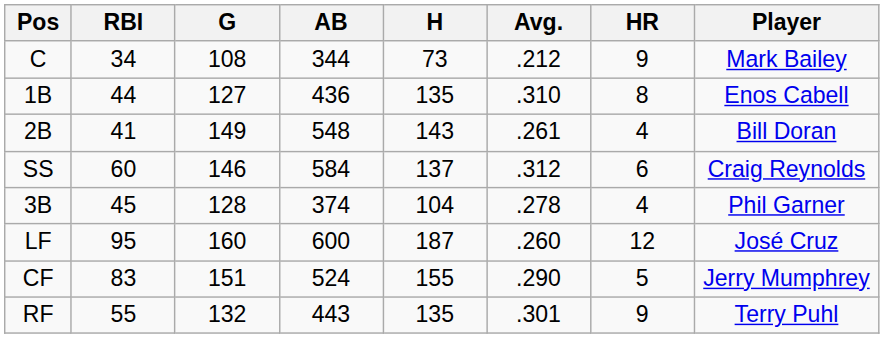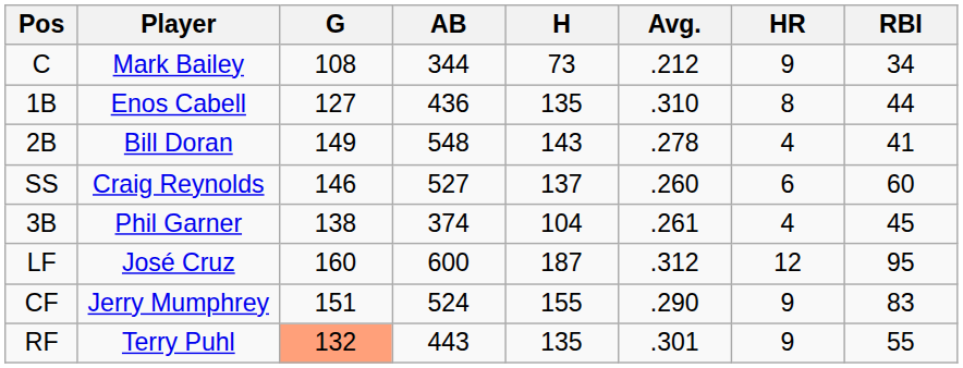 <table class="wikitable sortable">
 <tr>
 <th bgcolor="#DDDDFF" width="5%">Pos</th>
-<th bgcolor="#DDDDFF" width="9%">RBI</th>
+<th bgcolor="#DDDDFF" width="16%">Player</th>
 <th bgcolor="#DDDDFF" width="9%">G</th>
 <th bgcolor="#DDDDFF" width="9%">AB</th>
 <th bgcolor="#DDDDFF" width="9%">H</th>
 <th bgcolor="#DDDDFF" width="9%">Avg.</th>
 <th bgcolor="#DDDDFF" width="9%">HR</th>
-<th bgcolor="#DDDDFF" width="16%">Player</th>
+<th bgcolor="#DDDDFF" width="9%">RBI</th>
 </tr>
 <tr align=center>
 <td>C</td>
-<td>34</td>
+<td><a href='#'>Mark Bailey</a></td>
 <td>108</td>
 <td>344</td>
 <td>73</td>
 <td>.212</td>
 <td>9</td>
-<td><a href='#'>Mark Bailey</a></td>
+<td>34</td>
 </tr>
 <tr align=center>
 <td>1B</td>
-<td>44</td>
+<td><a href='#'>Enos Cabell</a></td>
 <td>127</td>
 <td>436</td>
 <td>135</td>
 <td>.310</td>
 <td>8</td>
-<td><a href='#'>Enos Cabell</a></td>
+<td>44</td>
 </tr>
 <tr align=center>
 <td>2B</td>
-<td>41</td>
+<td><a href='#'>Bill Doran</a></td>
 <td>149</td>
 <td>548</td>
 <td>143</td>
-<td>.261</td>
+<td>.278</td>
 <td>4</td>
-<td><a href='#'>Bill Doran</a></td>
+<td>41</td>
 </tr>
 <tr align=center>
 <td>SS</td>
+<td><a href='#'>Craig Reynolds</a></td>
+<td>146</td>
+<td>527</td>
+<td>137</td>
+<td>.260</td>
+<td>6</td>
 <td>60</td>
-<td>146</td>
-<td>584</td>
-<td>137</td>
-<td>.312</td>
-<td>6</td>
-<td><a href='#'>Craig Reynolds</a></td>
 </tr>
 <tr align=center>
 <td>3B</td>
-<td>45</td>
-<td>128</td>
+<td><a href='#'>Phil Garner</a></td>
+<td>138</td>
 <td>374</td>
 <td>104</td>
-<td>.278</td>
+<td>.261</td>
 <td>4</td>
-<td><a href='#'>Phil Garner</a></td>
+<td>45</td>
 </tr>
 <tr align=center>
 <td>LF</td>
-<td>95</td>
+<td><a href='#'>José Cruz</a></td>
 <td>160</td>
 <td>600</td>
 <td>187</td>
-<td>.260</td>
+<td>.312</td>
 <td>12</td>
-<td><a href='#'>José Cruz</a></td>
+<td>95</td>
 </tr>
 <tr align=center>
 <td>CF</td>
-<td>83</td>
+<td><a href='#'>Jerry Mumphrey</a></td>
 <td>151</td>
 <td>524</td>
 <td>155</td>
 <td>.290</td>
-<td>5</td>
-<td><a href='#'>Jerry Mumphrey</a></td>
+<td>9</td>
+<td>83</td>
 </tr>
 <tr align=center>
 <td>RF</td>
-<td>55</td>
-<td>132</td>
+<td><a href='#'>Terry Puhl</a></td>
+<td style="background: lightsalmon;">132</td>
 <td>443</td>
 <td>135</td>
 <td>.301</td>
 <td>9</td>
-<td><a href='#'>Terry Puhl</a></td>
+<td>55</td>
 </tr>
 </table>
